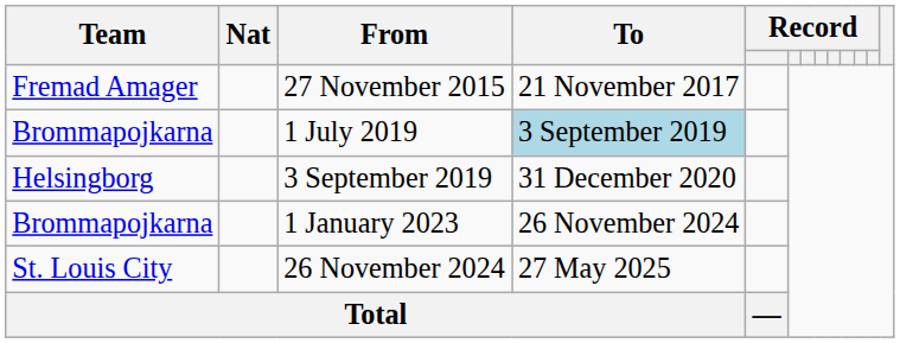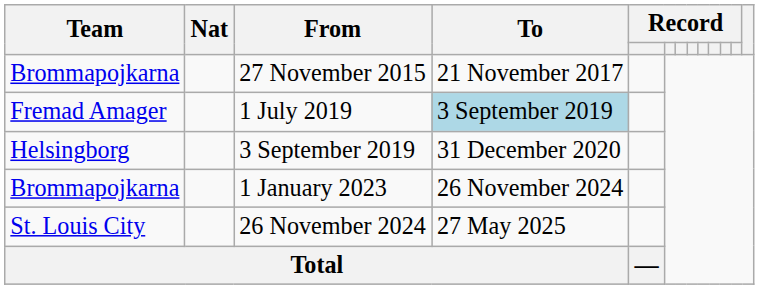 <table class="wikitable" style="text-align: center">
 <tr>
 <th rowspan="2">Team</th>
 <th rowspan="2">Nat</th>
 <th rowspan="2">From</th>
 <th rowspan="2">To</th>
 <th colspan="8">Record</th>
 <th rowspan=2></th>
 </tr>
 <tr>
 <th></th>
 <th></th>
 <th></th>
 <th></th>
 <th></th>
 <th></th>
 <th></th>
 <th></th>
 </tr>
 <tr>
-<td align=left><a href='#'>Fremad Amager</a></td>
+<td align=left><a href='#'>Brommapojkarna</a></td>
 <td></td>
 <td align=left>27 November 2015</td>
 <td align=left>21 November 2017<br></td>
 <td></td>
 </tr>
 <tr>
-<td align=left><a href='#'>Brommapojkarna</a></td>
+<td align=left><a href='#'>Fremad Amager</a></td>
 <td></td>
 <td align=left>1 July 2019</td>
 <td align=left style="background: lightblue;">3 September 2019<br></td>
 <td></td>
 </tr>
 <tr>
 <td align=left><a href='#'>Helsingborg</a></td>
 <td></td>
 <td align=left>3 September 2019</td>
 <td align=left>31 December 2020<br></td>
 <td></td>
 </tr>
 <tr>
 <td align=left><a href='#'>Brommapojkarna</a></td>
 <td></td>
 <td align=left>1 January 2023</td>
 <td align=left>26 November 2024<br></td>
 <td></td>
 </tr>
 <tr>
 <td align=left><a href='#'>St. Louis City</a></td>
 <td></td>
 <td align=left>26 November 2024</td>
 <td align=left>27 May 2025<br></td>
 <td></td>
 </tr>
 <tr>
 <th colspan="4">Total<br></th>
 <th>—</th>
 </tr>
 </table>
